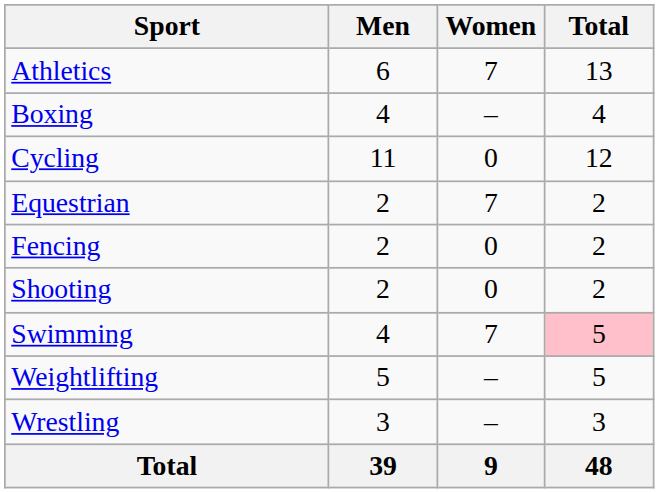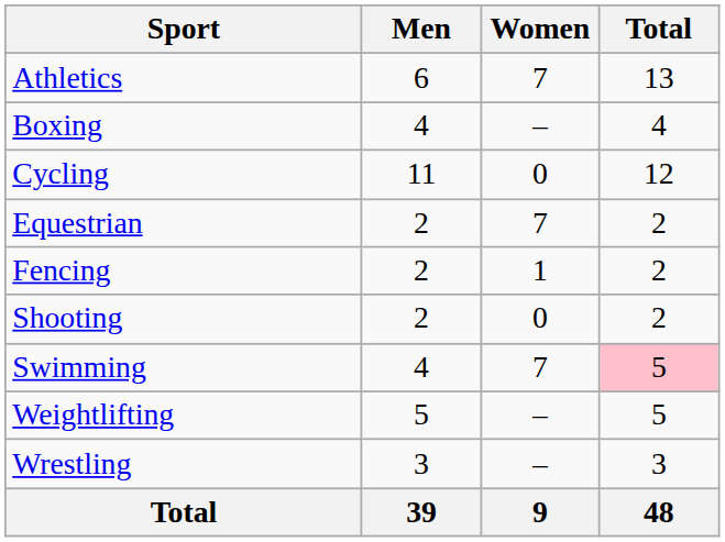 <table class="wikitable sortable" style="text-align:center;">
 <tr>
 <th width=180>Sport</th>
 <th width=55>Men</th>
 <th width=55>Women</th>
 <th width=55>Total</th>
 </tr>
 <tr>
 <td align=left><a href='#'>Athletics</a></td>
 <td>6</td>
 <td>7</td>
 <td>13</td>
 </tr>
 <tr>
 <td align=left><a href='#'>Boxing</a></td>
 <td>4</td>
 <td>–</td>
 <td>4</td>
 </tr>
 <tr>
 <td align=left><a href='#'>Cycling</a></td>
 <td>11</td>
 <td>0</td>
 <td>12</td>
 </tr>
 <tr>
 <td align=left><a href='#'>Equestrian</a></td>
 <td>2</td>
 <td>7</td>
 <td>2</td>
 </tr>
 <tr>
 <td align=left><a href='#'>Fencing</a></td>
 <td>2</td>
-<td>0</td>
+<td>1</td>
 <td>2</td>
 </tr>
 <tr>
 <td align=left><a href='#'>Shooting</a></td>
 <td>2</td>
 <td>0</td>
 <td>2</td>
 </tr>
 <tr>
 <td align=left><a href='#'>Swimming</a></td>
 <td>4</td>
 <td>7</td>
 <td style="background: pink;">5</td>
 </tr>
 <tr>
 <td align=left><a href='#'>Weightlifting</a></td>
 <td>5</td>
 <td>–</td>
 <td>5</td>
 </tr>
 <tr>
 <td align=left><a href='#'>Wrestling</a></td>
 <td>3</td>
 <td>–</td>
 <td>3</td>
 </tr>
 <tr>
 <th>Total</th>
 <th>39</th>
 <th>9</th>
 <th>48</th>
 </tr>
 </table>
